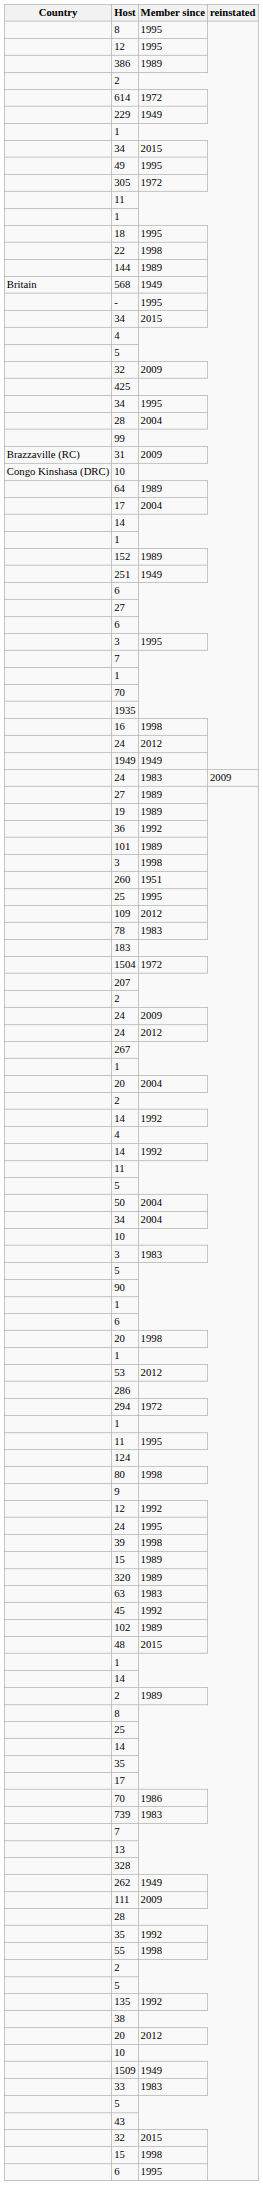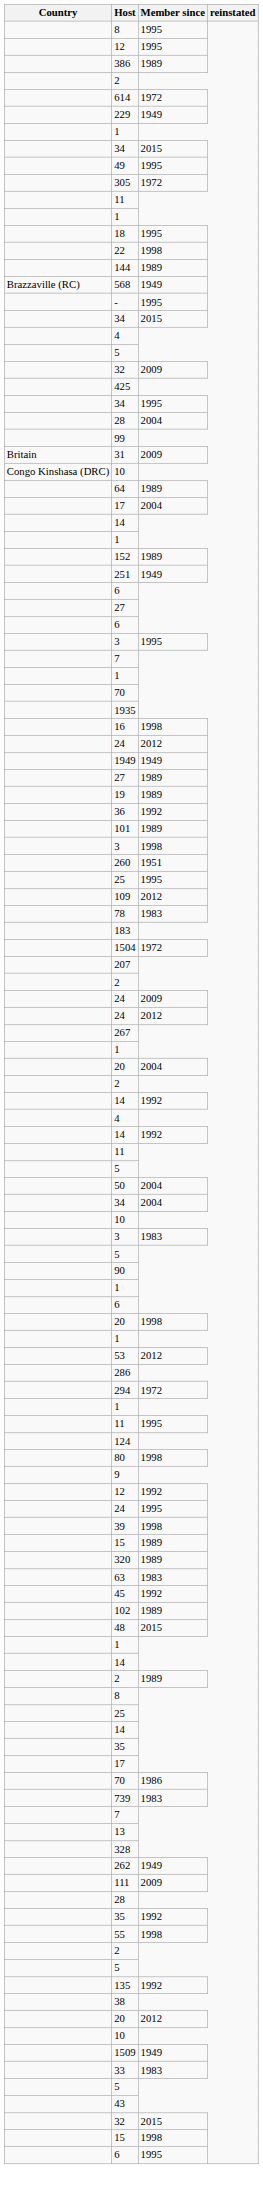 <table class="wikitable sortable">
 <tr>
 <th scope="col">Country</th>
 <th scope="col">Host</th>
 <th scope="col">Member since</th>
 <th scope="col">reinstated</th>
 </tr>
 <tr>
 <td></td>
 <td>8</td>
 <td>1995</td>
 </tr>
 <tr>
 <td></td>
 <td>12</td>
 <td>1995</td>
 </tr>
 <tr>
 <td></td>
 <td>386</td>
 <td>1989</td>
 </tr>
 <tr>
 <td></td>
 <td>2</td>
 </tr>
 <tr>
 <td></td>
 <td>614</td>
 <td>1972</td>
 </tr>
 <tr>
 <td></td>
 <td>229</td>
 <td>1949</td>
 </tr>
 <tr>
 <td></td>
 <td>1</td>
 </tr>
 <tr>
 <td></td>
 <td>34</td>
 <td 1989>2015</td>
 </tr>
 <tr>
 <td></td>
 <td>49</td>
 <td>1995</td>
 </tr>
 <tr>
 <td></td>
 <td>305</td>
 <td>1972</td>
 </tr>
 <tr>
 <td></td>
 <td>11</td>
 </tr>
 <tr>
 <td></td>
 <td>1</td>
 </tr>
 <tr>
 <td></td>
 <td>18</td>
 <td>1995</td>
 </tr>
 <tr>
 <td></td>
 <td>22</td>
 <td>1998</td>
 </tr>
 <tr>
 <td></td>
 <td>144</td>
 <td>1989</td>
 </tr>
 <tr>
-<td> Britain</td>
+<td> Brazzaville (RC)</td>
 <td>568</td>
 <td>1949</td>
 </tr>
 <tr>
 <td></td>
 <td>-</td>
 <td>1995</td>
 </tr>
 <tr>
 <td></td>
 <td>34</td>
 <td 1989>2015</td>
 </tr>
 <tr>
 <td></td>
 <td>4</td>
 </tr>
 <tr>
 <td></td>
 <td>5</td>
 </tr>
 <tr>
 <td></td>
 <td>32</td>
 <td>2009</td>
 </tr>
 <tr>
 <td></td>
 <td>425</td>
 </tr>
 <tr>
 <td></td>
 <td>34</td>
 <td>1995</td>
 </tr>
 <tr>
 <td></td>
 <td>28</td>
 <td 1986>2004</td>
 </tr>
 <tr>
 <td></td>
 <td>99</td>
 </tr>
 <tr>
-<td> Brazzaville (RC)</td>
+<td> Britain</td>
 <td>31</td>
 <td>2009</td>
 </tr>
 <tr>
 <td>Congo Kinshasa (DRC)</td>
 <td>10</td>
 </tr>
 <tr>
 <td></td>
 <td>64</td>
 <td>1989</td>
 </tr>
 <tr>
 <td></td>
 <td>17</td>
 <td>2004</td>
 </tr>
 <tr>
 <td></td>
 <td>14</td>
 </tr>
 <tr>
 <td></td>
 <td>1</td>
 </tr>
 <tr>
 <td></td>
 <td>152</td>
 <td>1989</td>
 </tr>
 <tr>
 <td></td>
 <td>251</td>
 <td>1949</td>
 </tr>
 <tr>
 <td></td>
 <td>6</td>
 </tr>
 <tr>
 <td></td>
 <td>27</td>
 </tr>
 <tr>
 <td></td>
 <td>6</td>
 </tr>
 <tr>
 <td></td>
 <td>3</td>
 <td>1995</td>
 </tr>
 <tr>
 <td></td>
 <td>7</td>
 </tr>
 <tr>
 <td></td>
 <td>1</td>
 </tr>
 <tr>
 <td></td>
 <td>70</td>
 </tr>
 <tr>
 <td></td>
 <td>1935</td>
 </tr>
 <tr>
 <td></td>
 <td>16</td>
 <td>1998</td>
 </tr>
 <tr>
 <td></td>
 <td>24</td>
 <td>2012</td>
 </tr>
 <tr>
 <td></td>
 <td>1949</td>
 <td>1949</td>
-</tr>
-<tr>
-<td></td>
-<td>24</td>
-<td>1983</td>
-<td>2009</td>
 </tr>
 <tr>
 <td></td>
 <td>27</td>
 <td>1989</td>
 </tr>
 <tr>
 <td></td>
 <td>19</td>
 <td>1989</td>
 </tr>
 <tr>
 <td></td>
 <td>36</td>
 <td>1992</td>
 </tr>
 <tr>
 <td></td>
 <td>101</td>
 <td>1989</td>
 </tr>
 <tr>
 <td></td>
 <td>3</td>
 <td>1998</td>
 </tr>
 <tr>
 <td></td>
 <td>260</td>
 <td>1951</td>
 </tr>
 <tr>
 <td></td>
 <td>25</td>
 <td>1995</td>
 </tr>
 <tr>
 <td></td>
 <td>109</td>
 <td>2012</td>
 </tr>
 <tr>
 <td></td>
 <td>78</td>
 <td>1983</td>
 </tr>
 <tr>
 <td></td>
 <td>183</td>
 </tr>
 <tr>
 <td></td>
 <td>1504</td>
 <td>1972</td>
 </tr>
 <tr>
 <td></td>
 <td>207</td>
 </tr>
 <tr>
 <td></td>
 <td>2</td>
 </tr>
 <tr>
 <td></td>
 <td>24</td>
 <td>2009</td>
 </tr>
 <tr>
 <td></td>
 <td>24</td>
 <td 1972>2012</td>
 </tr>
 <tr>
 <td></td>
 <td>267</td>
 </tr>
 <tr>
 <td></td>
 <td>1</td>
 </tr>
 <tr>
 <td></td>
 <td>20</td>
 <td>2004</td>
 </tr>
 <tr>
 <td></td>
 <td>2</td>
 </tr>
 <tr>
 <td></td>
 <td>14</td>
 <td>1992</td>
 </tr>
 <tr>
 <td></td>
 <td>4</td>
 </tr>
 <tr>
 <td></td>
 <td>14</td>
 <td>1992</td>
 </tr>
 <tr>
 <td></td>
 <td>11</td>
 </tr>
 <tr>
 <td></td>
 <td>5</td>
 </tr>
 <tr>
 <td></td>
 <td>50</td>
 <td>2004</td>
 </tr>
 <tr>
 <td></td>
 <td>34</td>
 <td 1995>2004</td>
 </tr>
 <tr>
 <td></td>
 <td>10</td>
 </tr>
 <tr>
 <td></td>
 <td>3</td>
 <td>1983</td>
 </tr>
 <tr>
 <td></td>
 <td>5</td>
 </tr>
 <tr>
 <td></td>
 <td>90</td>
 </tr>
 <tr>
 <td></td>
 <td>1</td>
 </tr>
 <tr>
 <td></td>
 <td>6</td>
 </tr>
 <tr>
 <td></td>
 <td>20</td>
 <td>1998</td>
 </tr>
 <tr>
 <td></td>
 <td>1</td>
 </tr>
 <tr>
 <td></td>
 <td>53</td>
 <td 1986>2012</td>
 </tr>
 <tr>
 <td></td>
 <td>286</td>
 </tr>
 <tr>
 <td></td>
 <td>294</td>
 <td>1972</td>
 </tr>
 <tr>
 <td></td>
 <td>1</td>
 </tr>
 <tr>
 <td></td>
 <td>11</td>
 <td>1995</td>
 </tr>
 <tr>
 <td></td>
 <td>124</td>
 </tr>
 <tr>
 <td></td>
 <td>80</td>
 <td>1998</td>
 </tr>
 <tr>
 <td></td>
 <td>9</td>
 </tr>
 <tr>
 <td></td>
 <td>12</td>
 <td>1992</td>
 </tr>
 <tr>
 <td></td>
 <td>24</td>
 <td>1995</td>
 </tr>
 <tr>
 <td></td>
 <td>39</td>
 <td>1998</td>
 </tr>
 <tr>
 <td></td>
 <td>15</td>
 <td>1989</td>
 </tr>
 <tr>
 <td></td>
 <td>320</td>
 <td>1989</td>
 </tr>
 <tr>
 <td></td>
 <td>63</td>
 <td>1983</td>
 </tr>
 <tr>
 <td></td>
 <td>45</td>
 <td>1992</td>
 </tr>
 <tr>
 <td></td>
 <td>102</td>
 <td>1989</td>
 </tr>
 <tr>
 <td></td>
 <td>48</td>
 <td>2015</td>
 </tr>
 <tr>
 <td></td>
 <td>1</td>
 </tr>
 <tr>
 <td></td>
 <td>14</td>
 </tr>
 <tr>
 <td></td>
 <td>2</td>
 <td>1989</td>
 </tr>
 <tr>
 <td></td>
 <td>8</td>
 </tr>
 <tr>
 <td></td>
 <td>25</td>
 </tr>
 <tr>
 <td></td>
 <td>14</td>
 </tr>
 <tr>
 <td></td>
 <td>35</td>
 </tr>
 <tr>
 <td></td>
 <td>17</td>
 </tr>
 <tr>
 <td></td>
 <td>70</td>
 <td>1986</td>
 </tr>
 <tr>
 <td></td>
 <td>739</td>
 <td>1983</td>
 </tr>
 <tr>
 <td></td>
 <td>7</td>
 </tr>
 <tr>
 <td></td>
 <td>13</td>
 </tr>
 <tr>
 <td></td>
 <td>328</td>
 </tr>
 <tr>
 <td></td>
 <td>262</td>
 <td>1949</td>
 </tr>
 <tr>
 <td></td>
 <td>111</td>
 <td>2009</td>
 </tr>
 <tr>
 <td></td>
 <td>28</td>
 </tr>
 <tr>
 <td></td>
 <td>35</td>
 <td>1992</td>
 </tr>
 <tr>
 <td></td>
 <td>55</td>
 <td>1998</td>
 </tr>
 <tr>
 <td></td>
 <td>2</td>
 </tr>
 <tr>
 <td></td>
 <td>5</td>
 </tr>
 <tr>
 <td></td>
 <td>135</td>
 <td>1992</td>
 </tr>
 <tr>
 <td></td>
 <td>38</td>
 </tr>
 <tr>
 <td></td>
 <td>20</td>
 <td>2012</td>
 </tr>
 <tr>
 <td></td>
 <td>10</td>
 </tr>
 <tr>
 <td></td>
 <td>1509</td>
 <td>1949</td>
 </tr>
 <tr>
 <td></td>
 <td>33</td>
 <td>1983</td>
 </tr>
 <tr>
 <td></td>
 <td>5</td>
 </tr>
 <tr>
 <td></td>
 <td>43</td>
 </tr>
 <tr>
 <td></td>
 <td>32</td>
 <td>2015</td>
 </tr>
 <tr>
 <td></td>
 <td>15</td>
 <td>1998</td>
 </tr>
 <tr>
 <td></td>
 <td>6</td>
 <td>1995</td>
 </tr>
 </table>
